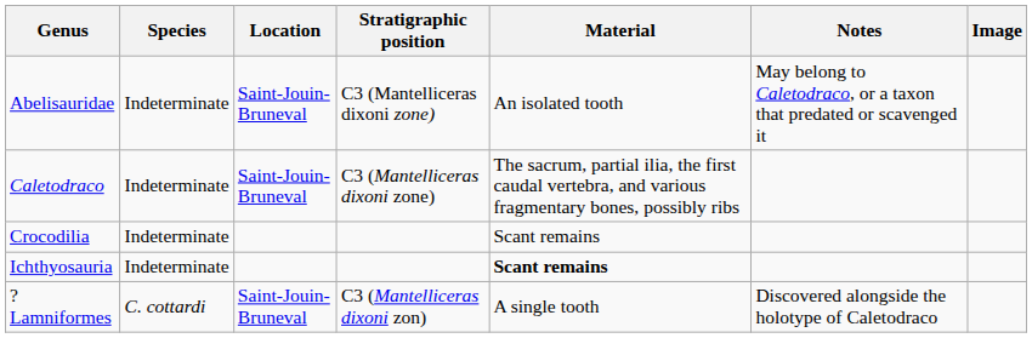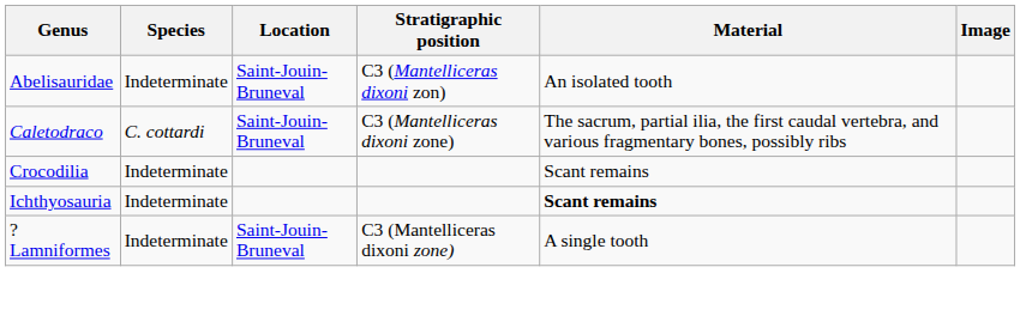 <table class="wikitable">
 <tr>
 <th>Genus</th>
 <th>Species</th>
 <th>Location</th>
 <th>Stratigraphic position</th>
 <th>Material</th>
-<th>Notes</th>
 <th>Image</th>
 </tr>
 <tr>
 <td><a href='#'>Abelisauridae</a></td>
 <td>Indeterminate</td>
 <td><a href='#'>Saint-Jouin-Bruneval</a></td>
-<td>C3 (</em>Mantelliceras dixoni<em> zone)</td>
+<td>C3 (<em><a href='#'>Mantelliceras dixoni</a></em> zon)</td>
 <td>An isolated tooth</td>
-<td>May belong to <em><a href='#'>Caletodraco</a></em>, or a taxon that predated or scavenged it</td>
 <td></td>
 </tr>
 <tr>
 <td><em><a href='#'>Caletodraco</a></em></td>
-<td>Indeterminate<em></td>
+<td><em>C. cottardi</em></td>
 <td><a href='#'>Saint-Jouin-Bruneval</a></td>
 <td>C3 (<em>Mantelliceras dixoni</em> zone)</td>
 <td>The sacrum, partial ilia, the first caudal vertebra, and various fragmentary bones, possibly ribs</td>
-<td></td>
 <td></td>
 </tr>
 <tr>
 <td><a href='#'>Crocodilia</a></td>
 <td>Indeterminate</td>
 <td></td>
 <td></td>
 <td>Scant remains</td>
 <td></td>
-<td></td>
 </tr>
 <tr>
 <td><a href='#'>Ichthyosauria</a></td>
 <td>Indeterminate</td>
 <td></td>
 <td></td>
 <td><strong>Scant remains</strong></td>
 <td></td>
-<td></td>
 </tr>
 <tr>
 <td>?<a href='#'>Lamniformes</a></td>
-<td><em>C. cottardi</em></td>
+<td>Indeterminate<em></td>
 <td><a href='#'>Saint-Jouin-Bruneval</a></td>
-<td>C3 (<em><a href='#'>Mantelliceras dixoni</a></em> zon)</td>
+<td>C3 (</em>Mantelliceras dixoni<em> zone)</td>
 <td>A single tooth</td>
-<td>Discovered alongside the holotype of </em>Caletodraco<em></td>
 <td></td>
 </tr>
 </table>
